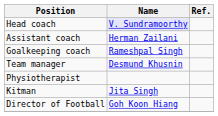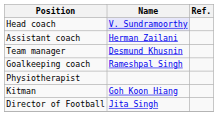 <table class="wikitable">
 <tr>
 <th>Position</th>
 <th>Name</th>
 <th>Ref.</th>
 </tr>
 <tr>
 <td>Head coach</td>
 <td style="background: lavender;"> <a href='#'>V. Sundramoorthy</a></td>
 <td></td>
 </tr>
 <tr>
 <td>Assistant coach</td>
 <td> <a href='#'>Herman Zailani</a></td>
 <td></td>
 </tr>
 <tr>
-<td>Goalkeeping coach</td>
-<td> <a href='#'>Rameshpal Singh</a></td>
+<td>Team manager</td>
+<td> <a href='#'>Desmund Khusnin</a></td>
 <td></td>
 </tr>
 <tr>
-<td>Team manager</td>
-<td> <a href='#'>Desmund Khusnin</a></td>
+<td>Goalkeeping coach</td>
+<td> <a href='#'>Rameshpal Singh</a></td>
 <td></td>
 </tr>
 <tr>
 <td>Physiotherapist</td>
 <td></td>
 <td></td>
 </tr>
 <tr>
 <td>Kitman</td>
-<td> <a href='#'>Jita Singh</a></td>
+<td> <a href='#'>Goh Koon Hiang</a></td>
 <td></td>
 </tr>
 <tr>
 <td>Director of Football</td>
-<td> <a href='#'>Goh Koon Hiang</a></td>
+<td> <a href='#'>Jita Singh</a></td>
 <td></td>
 </tr>
 <tr>
 </tr>
 </table>
